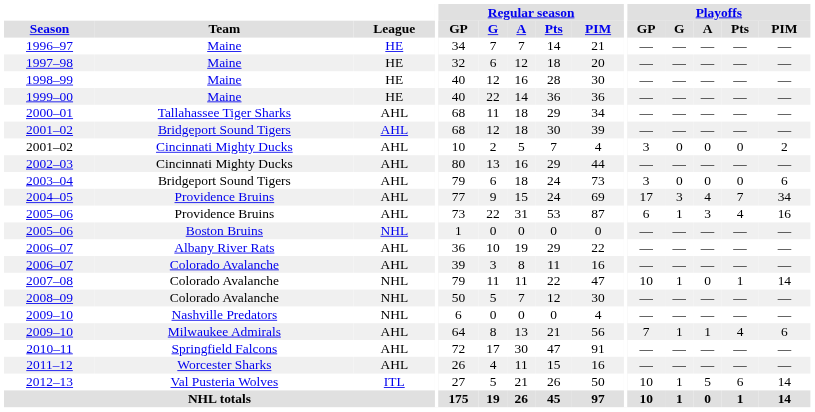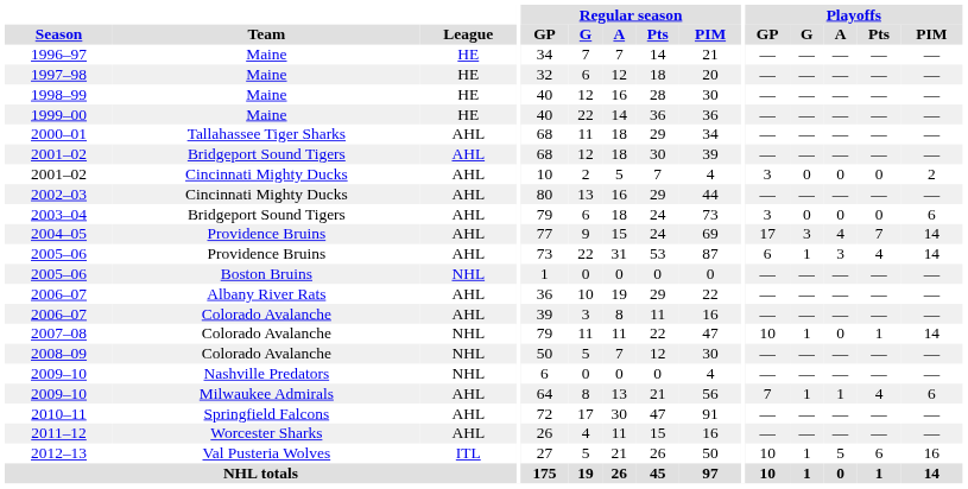 <table border="0" cellpadding="1" cellspacing="0" style="text-align:center; width:60em">
 <tr bgcolor="#e0e0e0">
 <th colspan="3" bgcolor="#ffffff"></th>
 <th rowspan="100" bgcolor="#ffffff"></th>
 <th colspan="5"><a href='#'>Regular season</a></th>
 <th rowspan="100" bgcolor="#ffffff"></th>
 <th colspan="5"><a href='#'>Playoffs</a></th>
 </tr>
 <tr bgcolor="#e0e0e0">
 <th><a href='#'>Season</a></th>
 <th>Team</th>
 <th>League</th>
 <th>GP</th>
 <th><a href='#'>G</a></th>
 <th><a href='#'>A</a></th>
 <th><a href='#'>Pts</a></th>
 <th><a href='#'>PIM</a></th>
 <th>GP</th>
 <th>G</th>
 <th>A</th>
 <th>Pts</th>
 <th>PIM</th>
 </tr>
 <tr>
 <td><a href='#'>1996–97</a></td>
 <td><a href='#'>Maine</a></td>
 <td><a href='#'>HE</a></td>
 <td>34</td>
 <td>7</td>
 <td>7</td>
 <td>14</td>
 <td>21</td>
 <td>—</td>
 <td>—</td>
 <td>—</td>
 <td>—</td>
 <td>—</td>
 </tr>
 <tr bgcolor="#f0f0f0">
 <td><a href='#'>1997–98</a></td>
 <td><a href='#'>Maine</a></td>
 <td>HE</td>
 <td>32</td>
 <td>6</td>
 <td>12</td>
 <td>18</td>
 <td>20</td>
 <td>—</td>
 <td>—</td>
 <td>—</td>
 <td>—</td>
 <td>—</td>
 </tr>
 <tr>
 <td><a href='#'>1998–99</a></td>
 <td><a href='#'>Maine</a></td>
 <td>HE</td>
 <td>40</td>
 <td>12</td>
 <td>16</td>
 <td>28</td>
 <td>30</td>
 <td>—</td>
 <td>—</td>
 <td>—</td>
 <td>—</td>
 <td>—</td>
 </tr>
 <tr bgcolor="#f0f0f0">
 <td><a href='#'>1999–00</a></td>
 <td><a href='#'>Maine</a></td>
 <td>HE</td>
 <td>40</td>
 <td>22</td>
 <td>14</td>
 <td>36</td>
 <td>36</td>
 <td>—</td>
 <td>—</td>
 <td>—</td>
 <td>—</td>
 <td>—</td>
 </tr>
 <tr>
 <td><a href='#'>2000–01</a></td>
 <td><a href='#'>Tallahassee Tiger Sharks</a></td>
 <td>AHL</td>
 <td>68</td>
 <td>11</td>
 <td>18</td>
 <td>29</td>
 <td>34</td>
 <td>—</td>
 <td>—</td>
 <td>—</td>
 <td>—</td>
 <td>—</td>
 </tr>
 <tr bgcolor="#f0f0f0">
 <td><a href='#'>2001–02</a></td>
 <td><a href='#'>Bridgeport Sound Tigers</a></td>
 <td><a href='#'>AHL</a></td>
 <td>68</td>
 <td>12</td>
 <td>18</td>
 <td>30</td>
 <td>39</td>
 <td>—</td>
 <td>—</td>
 <td>—</td>
 <td>—</td>
 <td>—</td>
 </tr>
 <tr>
 <td>2001–02</td>
 <td><a href='#'>Cincinnati Mighty Ducks</a></td>
 <td>AHL</td>
 <td>10</td>
 <td>2</td>
 <td>5</td>
 <td>7</td>
 <td>4</td>
 <td>3</td>
 <td>0</td>
 <td>0</td>
 <td>0</td>
 <td>2</td>
 </tr>
 <tr bgcolor="#f0f0f0">
 <td><a href='#'>2002–03</a></td>
 <td>Cincinnati Mighty Ducks</td>
 <td>AHL</td>
 <td>80</td>
 <td>13</td>
 <td>16</td>
 <td>29</td>
 <td>44</td>
 <td>—</td>
 <td>—</td>
 <td>—</td>
 <td>—</td>
 <td>—</td>
 </tr>
 <tr>
 <td><a href='#'>2003–04</a></td>
 <td>Bridgeport Sound Tigers</td>
 <td>AHL</td>
 <td>79</td>
 <td>6</td>
 <td>18</td>
 <td>24</td>
 <td>73</td>
 <td>3</td>
 <td>0</td>
 <td>0</td>
 <td>0</td>
 <td>6</td>
 </tr>
 <tr bgcolor="#f0f0f0">
 <td><a href='#'>2004–05</a></td>
 <td><a href='#'>Providence Bruins</a></td>
 <td>AHL</td>
 <td>77</td>
 <td>9</td>
 <td>15</td>
 <td>24</td>
 <td>69</td>
 <td>17</td>
 <td>3</td>
 <td>4</td>
 <td>7</td>
-<td>34</td>
+<td>14</td>
 </tr>
 <tr>
 <td><a href='#'>2005–06</a></td>
 <td>Providence Bruins</td>
 <td>AHL</td>
 <td>73</td>
 <td>22</td>
 <td>31</td>
 <td>53</td>
 <td>87</td>
 <td>6</td>
 <td>1</td>
 <td>3</td>
 <td>4</td>
-<td>16</td>
+<td>14</td>
 </tr>
 <tr bgcolor="#f0f0f0">
 <td><a href='#'>2005–06</a></td>
 <td><a href='#'>Boston Bruins</a></td>
 <td><a href='#'>NHL</a></td>
 <td>1</td>
 <td>0</td>
 <td>0</td>
 <td>0</td>
 <td>0</td>
 <td>—</td>
 <td>—</td>
 <td>—</td>
 <td>—</td>
 <td>—</td>
 </tr>
 <tr>
 <td><a href='#'>2006–07</a></td>
 <td><a href='#'>Albany River Rats</a></td>
 <td>AHL</td>
 <td>36</td>
 <td>10</td>
 <td>19</td>
 <td>29</td>
 <td>22</td>
 <td>—</td>
 <td>—</td>
 <td>—</td>
 <td>—</td>
 <td>—</td>
 </tr>
 <tr bgcolor="#f0f0f0">
 <td><a href='#'>2006–07</a></td>
 <td><a href='#'>Colorado Avalanche</a></td>
 <td>AHL</td>
 <td>39</td>
 <td>3</td>
 <td>8</td>
 <td>11</td>
 <td>16</td>
 <td>—</td>
 <td>—</td>
 <td>—</td>
 <td>—</td>
 <td>—</td>
 </tr>
 <tr>
 <td><a href='#'>2007–08</a></td>
 <td>Colorado Avalanche</td>
 <td>NHL</td>
 <td>79</td>
 <td>11</td>
 <td>11</td>
 <td>22</td>
 <td>47</td>
 <td>10</td>
 <td>1</td>
 <td>0</td>
 <td>1</td>
 <td>14</td>
 </tr>
 <tr bgcolor="#f0f0f0">
 <td><a href='#'>2008–09</a></td>
 <td>Colorado Avalanche</td>
 <td>NHL</td>
 <td>50</td>
 <td>5</td>
 <td>7</td>
 <td>12</td>
 <td>30</td>
 <td>—</td>
 <td>—</td>
 <td>—</td>
 <td>—</td>
 <td>—</td>
 </tr>
 <tr>
 <td><a href='#'>2009–10</a></td>
 <td><a href='#'>Nashville Predators</a></td>
 <td>NHL</td>
 <td>6</td>
 <td>0</td>
 <td>0</td>
 <td>0</td>
 <td>4</td>
 <td>—</td>
 <td>—</td>
 <td>—</td>
 <td>—</td>
 <td>—</td>
 </tr>
 <tr bgcolor="#f0f0f0">
 <td><a href='#'>2009–10</a></td>
 <td><a href='#'>Milwaukee Admirals</a></td>
 <td>AHL</td>
 <td>64</td>
 <td>8</td>
 <td>13</td>
 <td>21</td>
 <td>56</td>
 <td>7</td>
 <td>1</td>
 <td>1</td>
 <td>4</td>
 <td>6</td>
 </tr>
 <tr>
 <td><a href='#'>2010–11</a></td>
 <td><a href='#'>Springfield Falcons</a></td>
 <td>AHL</td>
 <td>72</td>
 <td>17</td>
 <td>30</td>
 <td>47</td>
 <td>91</td>
 <td>—</td>
 <td>—</td>
 <td>—</td>
 <td>—</td>
 <td>—</td>
 </tr>
 <tr bgcolor="#f0f0f0">
 <td><a href='#'>2011–12</a></td>
 <td><a href='#'>Worcester Sharks</a></td>
 <td>AHL</td>
 <td>26</td>
 <td>4</td>
 <td>11</td>
 <td>15</td>
 <td>16</td>
 <td>—</td>
 <td>—</td>
 <td>—</td>
 <td>—</td>
 <td>—</td>
 </tr>
 <tr>
 <td><a href='#'>2012–13</a></td>
 <td><a href='#'>Val Pusteria Wolves</a></td>
 <td><a href='#'>ITL</a></td>
 <td>27</td>
 <td>5</td>
 <td>21</td>
 <td>26</td>
 <td>50</td>
 <td>10</td>
 <td>1</td>
 <td>5</td>
 <td>6</td>
-<td>14</td>
+<td>16</td>
 </tr>
 <tr bgcolor="#e0e0e0">
 <th colspan="3">NHL totals</th>
 <th>175</th>
 <th>19</th>
 <th>26</th>
 <th>45</th>
 <th>97</th>
 <th>10</th>
 <th>1</th>
 <th>0</th>
 <th>1</th>
 <th>14</th>
 </tr>
 </table>
